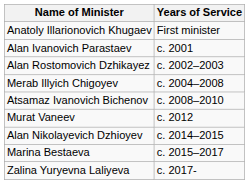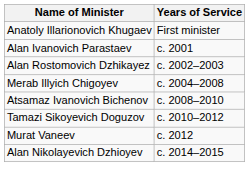 <table class="wikitable">
 <tr>
 <th>Name of Minister</th>
 <th>Years of Service</th>
 </tr>
 <tr>
 <td>Anatoly Illarionovich Khugaev</td>
 <td>First minister</td>
 </tr>
 <tr>
 <td>Alan Ivanovich Parastaev</td>
 <td>c. 2001</td>
 </tr>
 <tr>
 <td>Alan Rostomovich Dzhikayez</td>
 <td>c. 2002–2003</td>
 </tr>
 <tr>
 <td>Merab Illyich Chigoyev</td>
 <td>c. 2004–2008</td>
 </tr>
 <tr>
 <td>Atsamaz Ivanovich Bichenov</td>
 <td>c. 2008–2010</td>
 </tr>
 <tr>
+<td>Tamazi Sikoyevich Doguzov</td>
+<td>c. 2010–2012</td>
+</tr>
+<tr>
 <td>Murat Vaneev</td>
 <td>c. 2012</td>
 </tr>
 <tr>
 <td>Alan Nikolayevich Dzhioyev</td>
 <td>c. 2014–2015</td>
 </tr>
-<tr>
-<td>Marina Bestaeva</td>
-<td>c. 2015–2017</td>
-</tr>
-<tr>
-<td>Zalina Yuryevna Laliyeva</td>
-<td>c. 2017-</td>
-</tr>
 </table>
